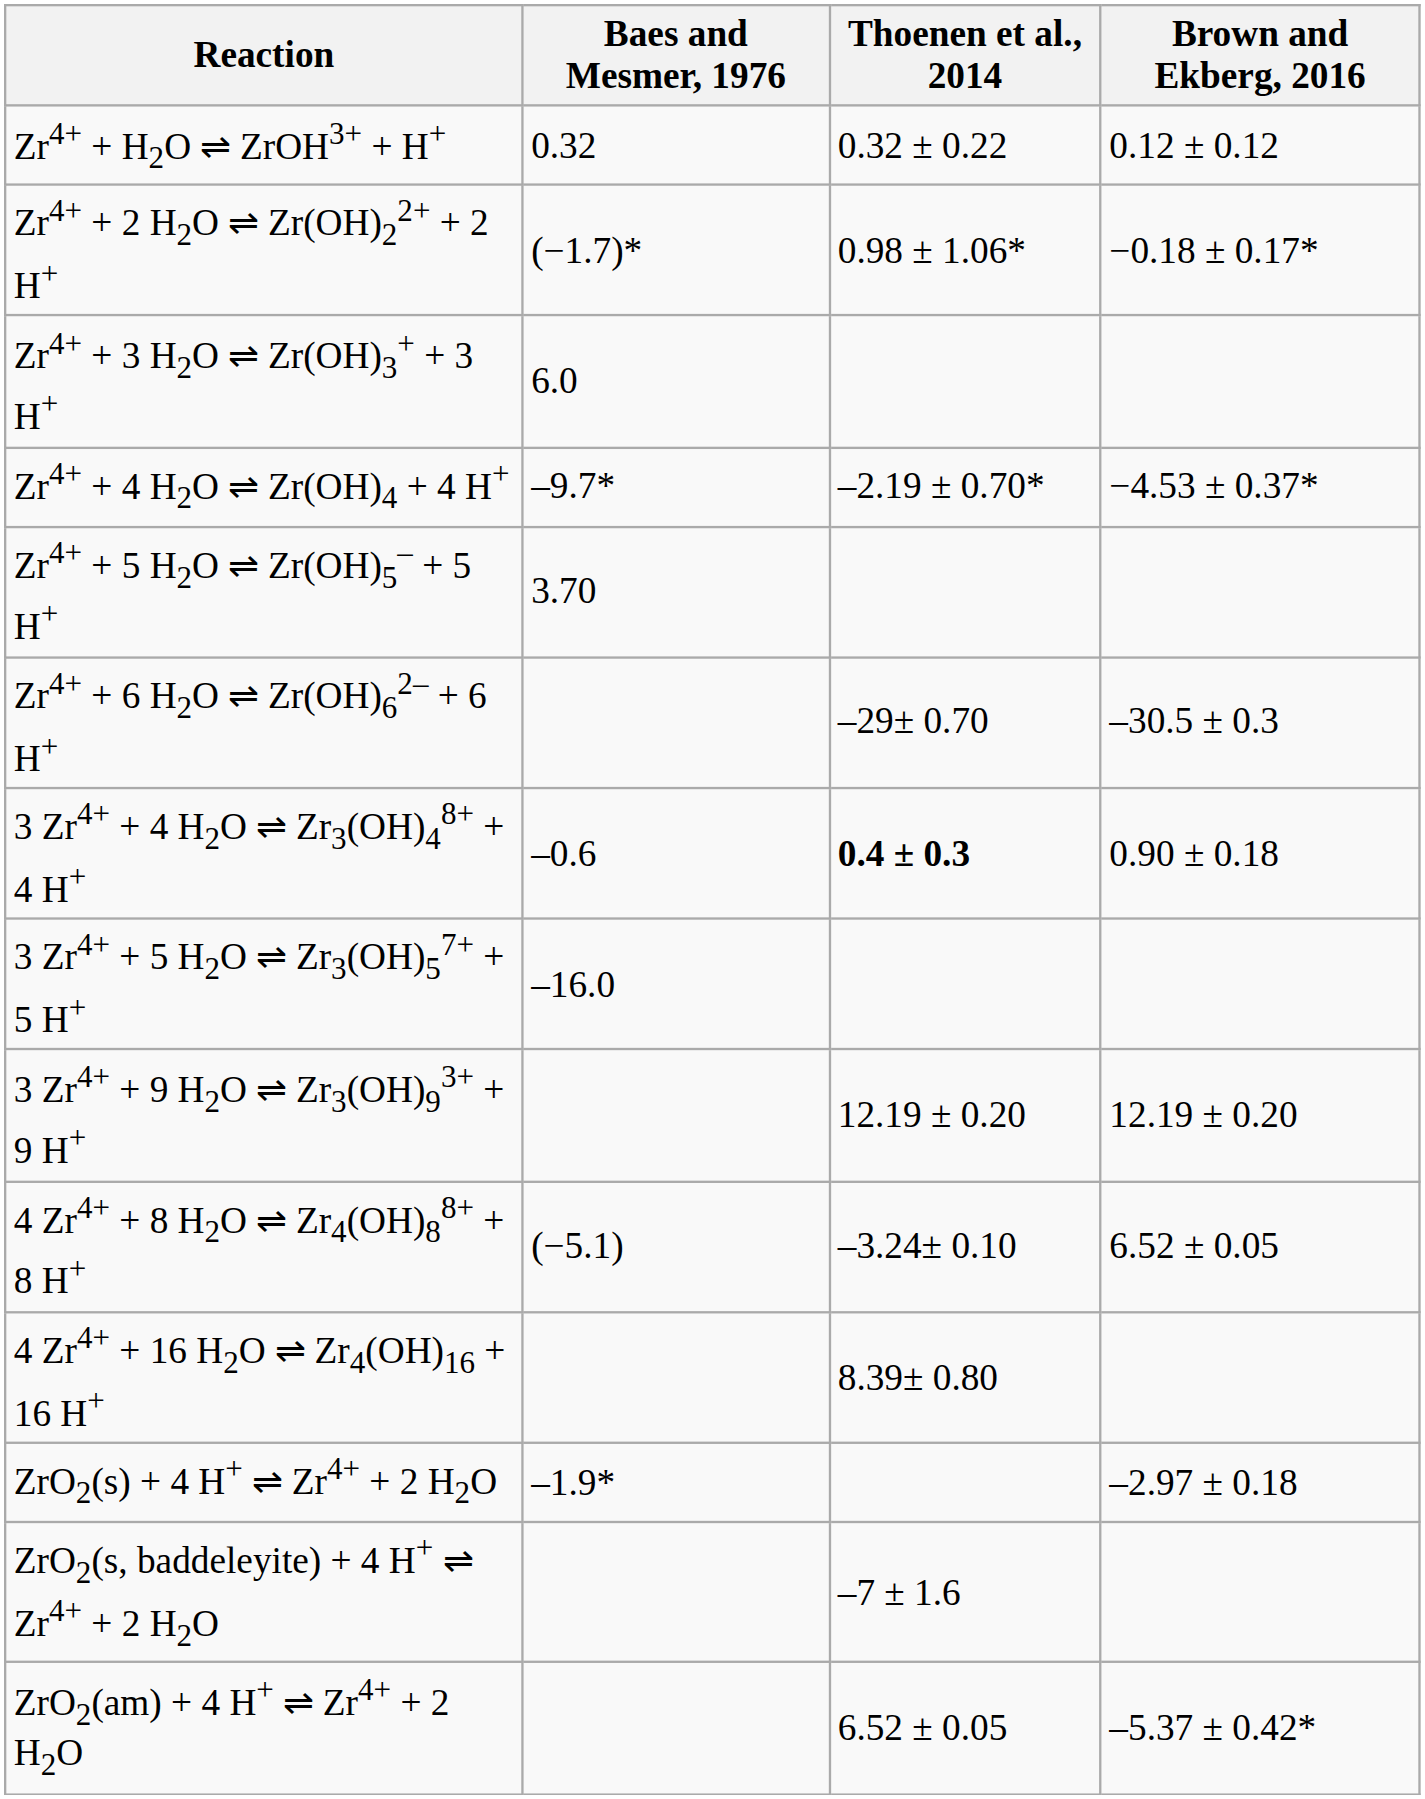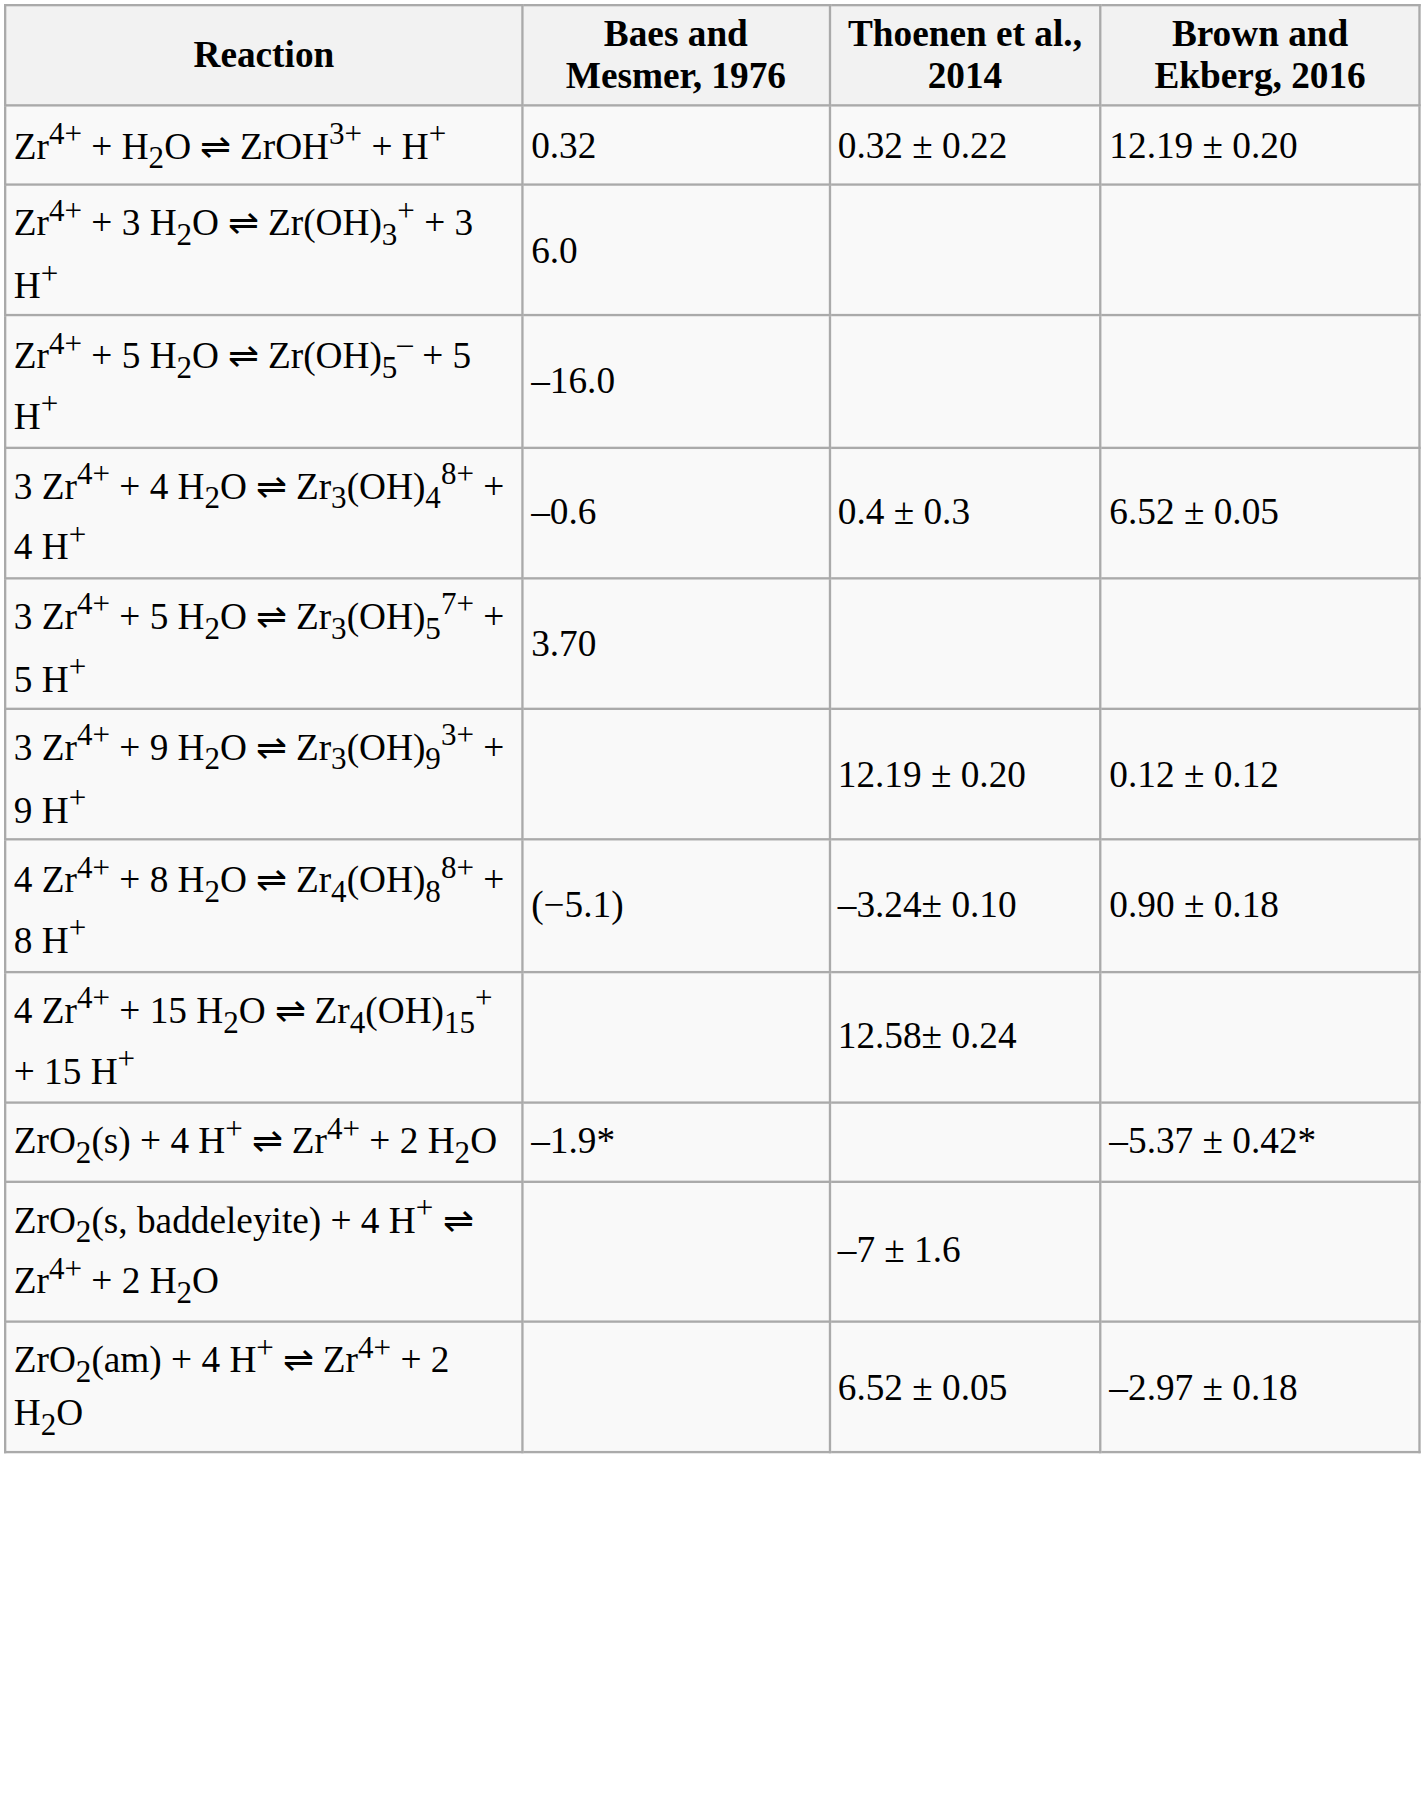 <table class="wikitable">
 <tr>
 <th>Reaction</th>
 <th>Baes and Mesmer, 1976</th>
 <th>Thoenen et al., 2014</th>
 <th>Brown and Ekberg, 2016</th>
 </tr>
 <tr>
 <td>Zr<sup>4+</sup> + H<sub>2</sub>O ⇌ ZrOH<sup>3+</sup> + H<sup>+</sup></td>
 <td>0.32</td>
 <td>0.32 ± 0.22</td>
-<td>0.12 ± 0.12</td>
-</tr>
-<tr>
-<td>Zr<sup>4+</sup> + 2 H<sub>2</sub>O ⇌ Zr(OH)<sub>2</sub><sup>2+</sup> + 2 H<sup>+</sup></td>
-<td>(−1.7)*</td>
-<td>0.98 ± 1.06*</td>
-<td>−0.18 ± 0.17*</td>
+<td>12.19 ± 0.20</td>
 </tr>
 <tr>
 <td>Zr<sup>4+</sup> + 3 H<sub>2</sub>O ⇌ Zr(OH)<sub>3</sub><sup>+</sup> + 3 H<sup>+</sup></td>
 <td>6.0</td>
 <td></td>
 <td></td>
 </tr>
 <tr>
-<td>Zr<sup>4+</sup> + 4 H<sub>2</sub>O ⇌ Zr(OH)<sub>4</sub> + 4 H<sup>+</sup></td>
-<td>–9.7*</td>
-<td>–2.19 ± 0.70*</td>
-<td>−4.53 ± 0.37*</td>
-</tr>
-<tr>
 <td>Zr<sup>4+</sup> + 5 H<sub>2</sub>O ⇌ Zr(OH)<sub>5</sub><sup>–</sup> + 5 H<sup>+</sup></td>
-<td>3.70</td>
+<td>–16.0</td>
 <td></td>
 <td></td>
 </tr>
 <tr>
-<td>Zr<sup>4+</sup> + 6 H<sub>2</sub>O ⇌ Zr(OH)<sub>6</sub><sup>2–</sup> + 6 H<sup>+</sup></td>
-<td></td>
-<td>–29± 0.70</td>
-<td>–30.5 ± 0.3</td>
-</tr>
-<tr>
 <td>3 Zr<sup>4+</sup> + 4 H<sub>2</sub>O ⇌ Zr<sub>3</sub>(OH)<sub>4</sub><sup>8+</sup> + 4 H<sup>+</sup></td>
 <td>–0.6</td>
-<td><strong>0.4 ± 0.3</strong></td>
-<td>0.90 ± 0.18</td>
+<td>0.4 ± 0.3</td>
+<td>6.52 ± 0.05</td>
 </tr>
 <tr>
 <td>3 Zr<sup>4+</sup> + 5 H<sub>2</sub>O ⇌ Zr<sub>3</sub>(OH)<sub>5</sub><sup>7+</sup> + 5 H<sup>+</sup></td>
-<td>–16.0</td>
+<td>3.70</td>
 <td></td>
 <td></td>
 </tr>
 <tr>
 <td>3 Zr<sup>4+</sup> + 9 H<sub>2</sub>O ⇌ Zr<sub>3</sub>(OH)<sub>9</sub><sup>3+</sup> + 9 H<sup>+</sup></td>
 <td></td>
 <td>12.19 ± 0.20</td>
-<td>12.19 ± 0.20</td>
+<td>0.12 ± 0.12</td>
 </tr>
 <tr>
 <td>4 Zr<sup>4+</sup> + 8 H<sub>2</sub>O ⇌ Zr<sub>4</sub>(OH)<sub>8</sub><sup>8+</sup> + 8 H<sup>+</sup></td>
 <td>(−5.1)</td>
 <td>–3.24± 0.10</td>
-<td>6.52 ± 0.05</td>
+<td>0.90 ± 0.18</td>
 </tr>
 <tr>
-<td>4 Zr<sup>4+</sup> + 16 H<sub>2</sub>O ⇌ Zr<sub>4</sub>(OH)<sub>16</sub> + 16 H<sup>+</sup></td>
+<td>4 Zr<sup>4+</sup> + 15 H<sub>2</sub>O ⇌ Zr<sub>4</sub>(OH)<sub>15</sub><sup>+</sup> + 15 H<sup>+</sup></td>
 <td></td>
-<td>8.39± 0.80</td>
+<td>12.58± 0.24</td>
 <td></td>
 </tr>
 <tr>
 <td>ZrO<sub>2</sub>(s) + 4 H<sup>+</sup> ⇌ Zr<sup>4+</sup> + 2 H<sub>2</sub>O</td>
 <td>–1.9*</td>
 <td></td>
-<td>–2.97 ± 0.18</td>
+<td>–5.37 ± 0.42*</td>
 </tr>
 <tr>
 <td>ZrO<sub>2</sub>(s, baddeleyite) + 4 H<sup>+</sup> ⇌ Zr<sup>4+</sup> + 2 H<sub>2</sub>O</td>
 <td></td>
 <td>–7 ± 1.6</td>
 <td></td>
 </tr>
 <tr>
 <td>ZrO<sub>2</sub>(am) + 4 H<sup>+</sup> ⇌ Zr<sup>4+</sup> + 2 H<sub>2</sub>O</td>
 <td></td>
 <td>6.52 ± 0.05</td>
-<td>–5.37 ± 0.42*</td>
+<td>–2.97 ± 0.18</td>
 </tr>
 </table>
